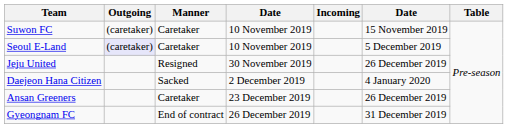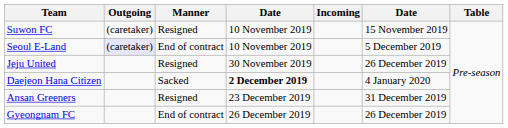 <table class="wikitable sortable">
 <tr>
 <th>Team</th>
 <th>Outgoing</th>
 <th>Manner</th>
 <th>Date</th>
 <th>Incoming</th>
 <th>Date</th>
 <th>Table</th>
 </tr>
 <tr>
 <td><a href='#'>Suwon FC</a></td>
 <td>  (caretaker)</td>
-<td>Caretaker</td>
+<td>Resigned</td>
 <td>10 November 2019</td>
 <td> </td>
 <td>15 November 2019</td>
 <td rowspan="6"><em>Pre-season</em></td>
 </tr>
 <tr>
 <td><a href='#'>Seoul E-Land</a></td>
 <td style="background: lavender;">  (caretaker)</td>
-<td>Caretaker</td>
+<td>End of contract</td>
 <td>10 November 2019</td>
 <td> </td>
 <td>5 December 2019</td>
 </tr>
 <tr>
 <td><a href='#'>Jeju United</a></td>
 <td> </td>
 <td>Resigned</td>
 <td>30 November 2019</td>
 <td> </td>
 <td>26 December 2019</td>
 </tr>
 <tr>
 <td><a href='#'>Daejeon Hana Citizen</a></td>
 <td> </td>
 <td>Sacked</td>
-<td>2 December 2019</td>
+<td><strong>2 December 2019</strong></td>
 <td> </td>
 <td>4 January 2020</td>
 </tr>
 <tr>
 <td><a href='#'>Ansan Greeners</a></td>
 <td> </td>
-<td>Caretaker</td>
+<td>Resigned</td>
 <td>23 December 2019</td>
 <td> </td>
-<td>26 December 2019</td>
+<td>31 December 2019</td>
 </tr>
 <tr>
 <td><a href='#'>Gyeongnam FC</a></td>
 <td> </td>
 <td>End of contract</td>
 <td>26 December 2019</td>
 <td> </td>
-<td>31 December 2019</td>
+<td>26 December 2019</td>
 </tr>
 </table>
